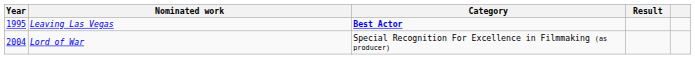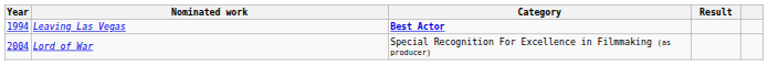 <table class="wikitable sortable">
 <tr>
 <th scope="col" style="width:1em;">Year</th>
 <th scope="col" style="width:39em;">Nominated work</th>
 <th scope="col" style="width:33em;">Category</th>
 <th scope="col" style="width:5em;">Result</th>
 <th scope="col" style="width:2em;" class="unsortable"></th>
 </tr>
 <tr>
-<td><a href='#'>1995</a></td>
+<td><a href='#'>1994</a></td>
 <td><em><a href='#'>Leaving Las Vegas</a></em></td>
 <td><strong><a href='#'>Best Actor</a></strong></td>
 <td></td>
 <td style="text-align:center;"></td>
 </tr>
 <tr>
 <td><a href='#'>2004</a></td>
 <td><em><a href='#'>Lord of War</a></em></td>
 <td>Special Recognition For Excellence in Filmmaking <small>(as producer)</small></td>
 <td></td>
 <td style="text-align:center;"></td>
 </tr>
 </table>
